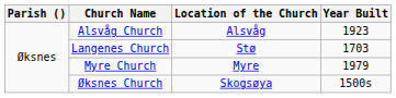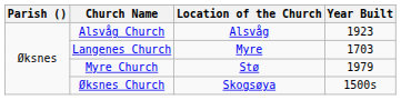 <table class="wikitable" style="text-align:center">
 <tr>
 <th>Parish ()</th>
 <th>Church Name</th>
 <th>Location of the Church</th>
 <th>Year Built</th>
 </tr>
 <tr>
 <td rowspan="4">Øksnes</td>
 <td><a href='#'>Alsvåg Church</a></td>
 <td><a href='#'>Alsvåg</a></td>
 <td>1923</td>
 </tr>
 <tr>
 <td><a href='#'>Langenes Church</a></td>
-<td><a href='#'>Stø</a></td>
+<td><a href='#'>Myre</a></td>
 <td>1703</td>
 </tr>
 <tr>
 <td><a href='#'>Myre Church</a></td>
-<td><a href='#'>Myre</a></td>
+<td><a href='#'>Stø</a></td>
 <td>1979</td>
 </tr>
 <tr>
 <td><a href='#'>Øksnes Church</a></td>
 <td><a href='#'>Skogsøya</a></td>
 <td>1500s</td>
 </tr>
 </table>
